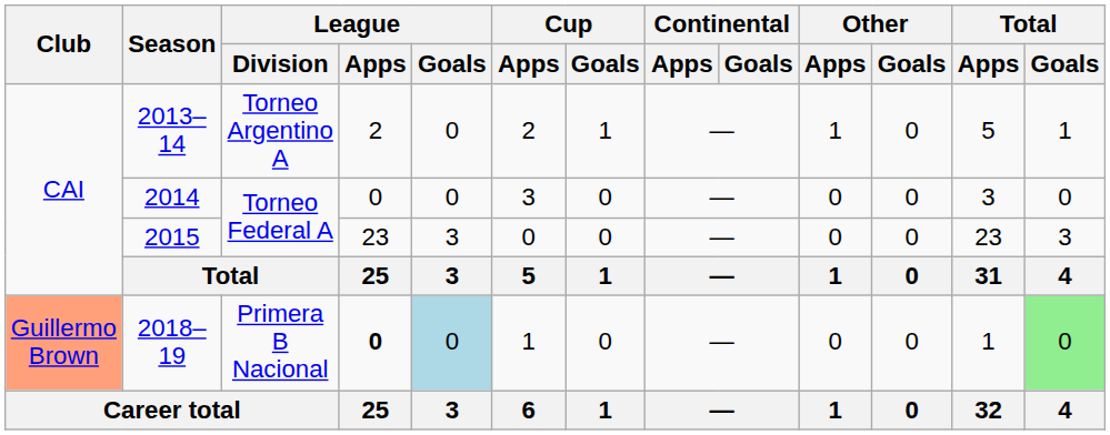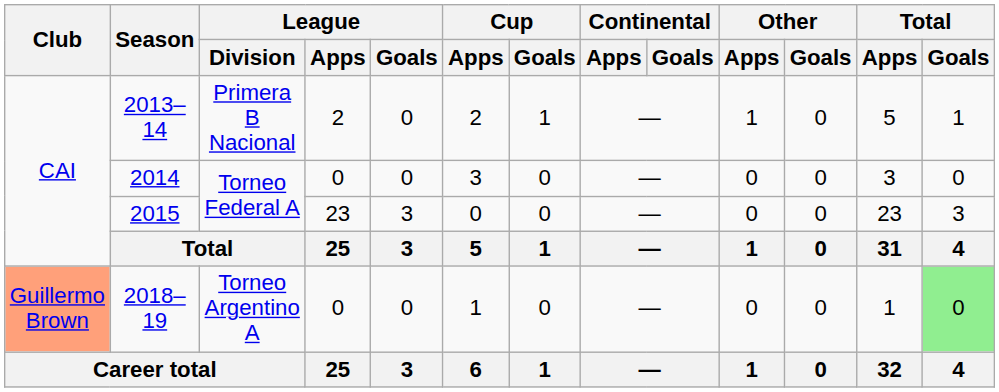 <table class="wikitable" style="text-align:center">
 <tr>
 <th rowspan="2">Club</th>
 <th rowspan="2">Season</th>
 <th colspan="3">League</th>
 <th colspan="2">Cup</th>
 <th colspan="2">Continental</th>
 <th colspan="2">Other</th>
 <th colspan="2">Total</th>
 </tr>
 <tr>
 <th>Division</th>
 <th>Apps</th>
 <th>Goals</th>
 <th>Apps</th>
 <th>Goals</th>
 <th>Apps</th>
 <th>Goals</th>
 <th>Apps</th>
 <th>Goals</th>
 <th>Apps</th>
 <th>Goals</th>
 </tr>
 <tr>
 <td rowspan="4"><a href='#'>CAI</a></td>
 <td><a href='#'>2013–14</a></td>
-<td rowspan="1"><a href='#'>Torneo Argentino A</a></td>
+<td rowspan="1"><a href='#'>Primera B Nacional</a></td>
 <td>2</td>
 <td>0</td>
 <td>2</td>
 <td>1</td>
 <td colspan="2">—</td>
 <td>1</td>
 <td>0</td>
 <td>5</td>
 <td>1</td>
 </tr>
 <tr>
 <td><a href='#'>2014</a></td>
 <td rowspan="2"><a href='#'>Torneo Federal A</a></td>
 <td>0</td>
 <td>0</td>
 <td>3</td>
 <td>0</td>
 <td colspan="2">—</td>
 <td>0</td>
 <td>0</td>
 <td>3</td>
 <td>0</td>
 </tr>
 <tr>
 <td><a href='#'>2015</a></td>
 <td>23</td>
 <td>3</td>
 <td>0</td>
 <td>0</td>
 <td colspan="2">—</td>
 <td>0</td>
 <td>0</td>
 <td>23</td>
 <td>3</td>
 </tr>
 <tr>
 <th colspan="2">Total</th>
 <th>25</th>
 <th>3</th>
 <th>5</th>
 <th>1</th>
 <th colspan="2">—</th>
 <th>1</th>
 <th>0</th>
 <th>31</th>
 <th>4</th>
 </tr>
 <tr>
 <td rowspan="1" style="background: lightsalmon;"><a href='#'>Guillermo Brown</a></td>
 <td><a href='#'>2018–19</a></td>
-<td rowspan="1"><a href='#'>Primera B Nacional</a></td>
-<td><strong>0</strong></td>
-<td style="background: lightblue;">0</td>
+<td rowspan="1"><a href='#'>Torneo Argentino A</a></td>
+<td>0</td>
+<td>0</td>
 <td>1</td>
 <td>0</td>
 <td colspan="2">—</td>
 <td>0</td>
 <td>0</td>
 <td>1</td>
 <td style="background: lightgreen;">0</td>
 </tr>
 <tr>
 <th colspan="3">Career total</th>
 <th>25</th>
 <th>3</th>
 <th>6</th>
 <th>1</th>
 <th colspan="2">—</th>
 <th>1</th>
 <th>0</th>
 <th>32</th>
 <th>4</th>
 </tr>
 </table>
